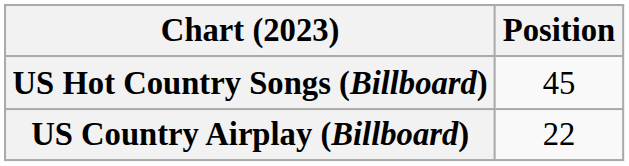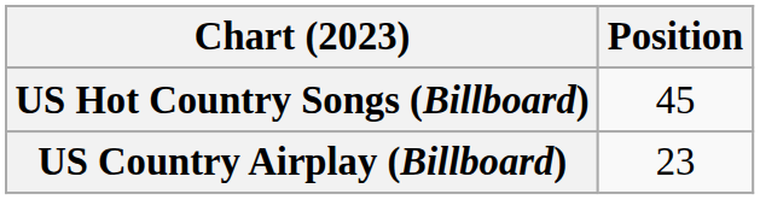 <table class="wikitable sortable plainrowheaders" style="text-align:center">
 <tr>
 <th scope="col">Chart (2023)</th>
 <th scope="col">Position</th>
 </tr>
 <tr>
 <th scope="row">US Hot Country Songs (<em>Billboard</em>)</th>
 <td>45</td>
 </tr>
 <tr>
 <th scope="row">US Country Airplay (<em>Billboard</em>)</th>
-<td>22</td>
+<td>23</td>
 </tr>
 </table>
